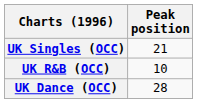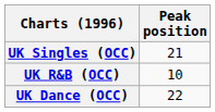 <table class="wikitable sortable plainrowheaders"style="text-align:center">
 <tr>
 <th>Charts (1996)</th>
 <th>Peak<br>position</th>
 </tr>
 <tr>
 <th scope="row"><a href='#'>UK Singles</a> (<a href='#'>OCC</a>)</th>
 <td>21</td>
 </tr>
 <tr>
 <th scope="row"><a href='#'>UK R&B</a> (<a href='#'>OCC</a>)</th>
 <td>10</td>
 </tr>
 <tr>
 <th scope="row"><a href='#'>UK Dance</a> (<a href='#'>OCC</a>)</th>
-<td>28</td>
+<td>22</td>
 </tr>
 </table>
